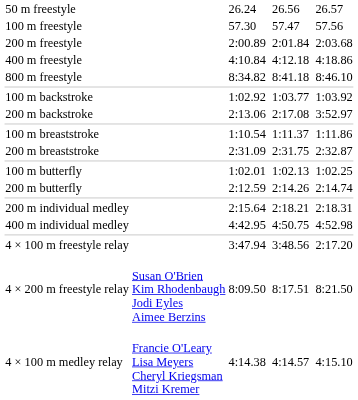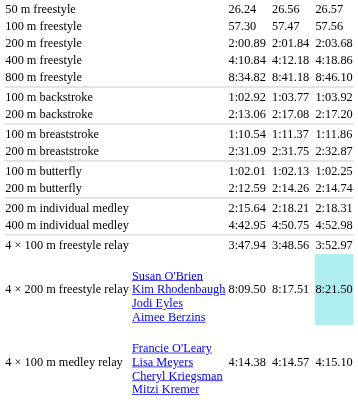 <table>
 <tr>
 <td>50 m freestyle<br></td>
 <td></td>
 <td>26.24</td>
 <td></td>
 <td>26.56</td>
 <td></td>
 <td>26.57</td>
 </tr>
 <tr>
 <td>100 m freestyle<br></td>
 <td></td>
 <td>57.30</td>
 <td></td>
 <td>57.47</td>
 <td></td>
 <td>57.56</td>
 </tr>
 <tr>
 <td>200 m freestyle<br></td>
 <td></td>
 <td>2:00.89</td>
 <td></td>
 <td>2:01.84</td>
 <td></td>
 <td>2:03.68</td>
 </tr>
 <tr>
 <td>400 m freestyle<br></td>
 <td></td>
 <td>4:10.84</td>
 <td></td>
 <td>4:12.18</td>
 <td></td>
 <td>4:18.86</td>
 </tr>
 <tr>
 <td>800 m freestyle<br></td>
 <td></td>
 <td>8:34.82</td>
 <td></td>
 <td>8:41.18</td>
 <td></td>
 <td>8:46.10</td>
 </tr>
 <tr bgcolor=#DDDDDD>
 <td colspan=7></td>
 </tr>
 <tr>
 <td>100 m backstroke<br></td>
 <td></td>
 <td>1:02.92</td>
 <td></td>
 <td>1:03.77</td>
 <td></td>
 <td>1:03.92</td>
 </tr>
 <tr>
 <td>200 m backstroke<br></td>
 <td></td>
 <td>2:13.06</td>
 <td></td>
 <td>2:17.08</td>
 <td></td>
-<td>3:52.97</td>
+<td>2:17.20</td>
 </tr>
 <tr bgcolor=#DDDDDD>
 <td colspan=7></td>
 </tr>
 <tr>
 <td>100 m breaststroke<br></td>
 <td></td>
 <td>1:10.54</td>
 <td></td>
 <td>1:11.37</td>
 <td></td>
 <td>1:11.86</td>
 </tr>
 <tr>
 <td>200 m breaststroke<br></td>
 <td></td>
 <td>2:31.09</td>
 <td></td>
 <td>2:31.75</td>
 <td></td>
 <td>2:32.87</td>
 </tr>
 <tr bgcolor=#DDDDDD>
 <td colspan=7></td>
 </tr>
 <tr>
 <td>100 m butterfly<br></td>
 <td></td>
 <td>1:02.01</td>
 <td></td>
 <td>1:02.13</td>
 <td></td>
 <td>1:02.25</td>
 </tr>
 <tr>
 <td>200 m butterfly<br></td>
 <td></td>
 <td>2:12.59</td>
 <td></td>
 <td>2:14.26</td>
 <td></td>
 <td>2:14.74</td>
 </tr>
 <tr bgcolor=#DDDDDD>
 <td colspan=7></td>
 </tr>
 <tr>
 <td>200 m individual medley<br></td>
 <td></td>
 <td>2:15.64</td>
 <td></td>
 <td>2:18.21</td>
 <td></td>
 <td>2:18.31</td>
 </tr>
 <tr>
 <td>400 m individual medley<br></td>
 <td></td>
 <td>4:42.95</td>
 <td></td>
 <td>4:50.75</td>
 <td></td>
 <td>4:52.98</td>
 </tr>
 <tr bgcolor=#DDDDDD>
 <td colspan=7></td>
 </tr>
 <tr>
 <td>4 × 100 m freestyle relay<br></td>
 <td></td>
 <td>3:47.94</td>
 <td></td>
 <td>3:48.56</td>
 <td></td>
-<td>2:17.20</td>
+<td>3:52.97</td>
 </tr>
 <tr>
 <td>4 × 200 m freestyle relay<br></td>
 <td><br><a href='#'>Susan O'Brien</a><br><a href='#'>Kim Rhodenbaugh</a><br><a href='#'>Jodi Eyles</a><br><a href='#'>Aimee Berzins</a></td>
 <td>8:09.50</td>
 <td></td>
 <td>8:17.51</td>
 <td></td>
-<td>8:21.50</td>
+<td style="background: paleturquoise;">8:21.50</td>
 </tr>
 <tr>
 <td>4 × 100 m medley relay<br></td>
 <td><br><a href='#'>Francie O'Leary</a><br><a href='#'>Lisa Meyers</a><br><a href='#'>Cheryl Kriegsman</a><br><a href='#'>Mitzi Kremer</a></td>
 <td>4:14.38</td>
 <td></td>
 <td>4:14.57</td>
 <td></td>
 <td>4:15.10</td>
 </tr>
 </table>
